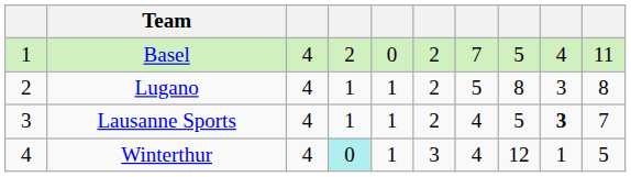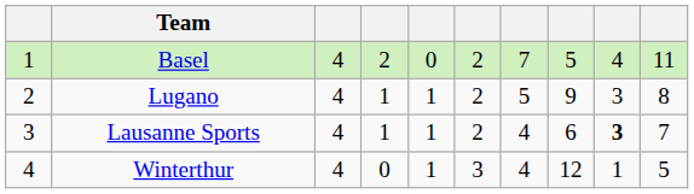 <table class="wikitable" style="text-align: center;">
 <tr>
 <th width="25"></th>
 <th width="175">Team</th>
 <th width="25"></th>
 <th width="25"></th>
 <th width="25"></th>
 <th width="25"></th>
 <th width="25"></th>
 <th width="25"></th>
 <th width="25"></th>
 <th width="25"></th>
 </tr>
 <tr style="background: #D0F0C0">
 <td>1</td>
 <td><a href='#'>Basel</a></td>
 <td>4</td>
 <td>2</td>
 <td>0</td>
 <td>2</td>
 <td>7</td>
 <td>5</td>
 <td>4</td>
 <td>11</td>
 </tr>
 <tr>
 <td>2</td>
 <td><a href='#'>Lugano</a></td>
 <td>4</td>
 <td>1</td>
 <td>1</td>
 <td>2</td>
 <td>5</td>
-<td>8</td>
+<td>9</td>
 <td>3</td>
 <td>8</td>
 </tr>
 <tr>
 <td>3</td>
 <td><a href='#'>Lausanne Sports</a></td>
 <td>4</td>
 <td>1</td>
 <td>1</td>
 <td>2</td>
 <td>4</td>
-<td>5</td>
+<td>6</td>
 <td><strong>3</strong></td>
 <td>7</td>
 </tr>
 <tr>
 <td>4</td>
 <td><a href='#'>Winterthur</a></td>
 <td>4</td>
-<td style="background: paleturquoise;">0</td>
+<td>0</td>
 <td>1</td>
 <td>3</td>
 <td>4</td>
 <td>12</td>
 <td>1</td>
 <td>5</td>
 </tr>
 </table>
